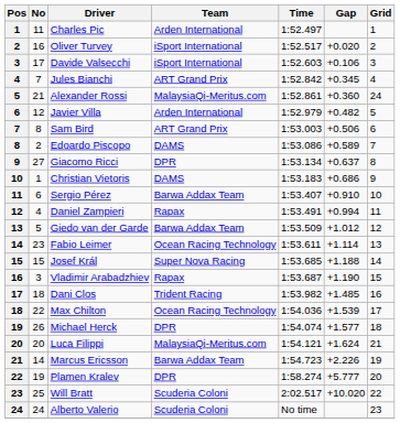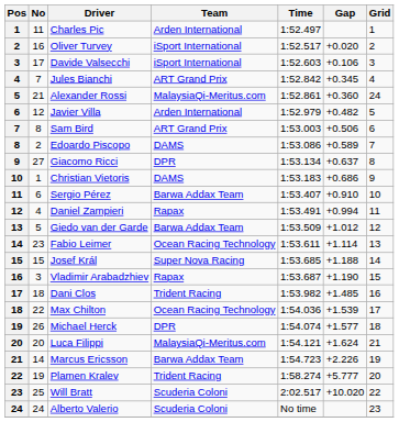 <table class="wikitable" style="font-size:85%">
 <tr>
 <th>Pos</th>
 <th>No</th>
 <th>Driver</th>
 <th>Team</th>
 <th>Time</th>
 <th>Gap</th>
 <th>Grid</th>
 </tr>
 <tr>
 <th>1</th>
 <td align="center">11</td>
 <td> <a href='#'>Charles Pic</a></td>
 <td><a href='#'>Arden International</a></td>
 <td>1:52.497</td>
 <td></td>
 <td>1</td>
 </tr>
 <tr>
 <th>2</th>
 <td align="center">16</td>
 <td> <a href='#'>Oliver Turvey</a></td>
 <td><a href='#'>iSport International</a></td>
 <td>1:52.517</td>
 <td>+0.020</td>
 <td>2</td>
 </tr>
 <tr>
 <th>3</th>
 <td align="center">17</td>
 <td> <a href='#'>Davide Valsecchi</a></td>
 <td><a href='#'>iSport International</a></td>
 <td>1:52.603</td>
 <td>+0.106</td>
 <td>3</td>
 </tr>
 <tr>
 <th>4</th>
 <td align="center">7</td>
 <td> <a href='#'>Jules Bianchi</a></td>
 <td><a href='#'>ART Grand Prix</a></td>
 <td>1:52.842</td>
 <td>+0.345</td>
 <td>4</td>
 </tr>
 <tr>
 <th>5</th>
 <td align="center">21</td>
 <td> <a href='#'>Alexander Rossi</a></td>
 <td><a href='#'>MalaysiaQi-Meritus.com</a></td>
 <td>1:52.861</td>
 <td>+0.360</td>
 <td>24</td>
 </tr>
 <tr>
 <th>6</th>
 <td align="center">12</td>
 <td> <a href='#'>Javier Villa</a></td>
 <td><a href='#'>Arden International</a></td>
 <td>1:52.979</td>
 <td>+0.482</td>
 <td>5</td>
 </tr>
 <tr>
 <th>7</th>
 <td align="center">8</td>
 <td> <a href='#'>Sam Bird</a></td>
 <td><a href='#'>ART Grand Prix</a></td>
 <td>1:53.003</td>
 <td>+0.506</td>
 <td>6</td>
 </tr>
 <tr>
 <th>8</th>
 <td align="center">2</td>
 <td> <a href='#'>Edoardo Piscopo</a></td>
 <td><a href='#'>DAMS</a></td>
 <td>1:53.086</td>
 <td>+0.589</td>
 <td>7</td>
 </tr>
 <tr>
 <th>9</th>
 <td align="center">27</td>
 <td> <a href='#'>Giacomo Ricci</a></td>
 <td><a href='#'>DPR</a></td>
 <td>1:53.134</td>
 <td>+0.637</td>
 <td>8</td>
 </tr>
 <tr>
 <th>10</th>
 <td align="center">1</td>
 <td> <a href='#'>Christian Vietoris</a></td>
 <td><a href='#'>DAMS</a></td>
 <td>1:53.183</td>
 <td>+0.686</td>
 <td>9</td>
 </tr>
 <tr>
 <th>11</th>
 <td align="center">6</td>
 <td> <a href='#'>Sergio Pérez</a></td>
 <td><a href='#'>Barwa Addax Team</a></td>
 <td>1:53.407</td>
 <td>+0.910</td>
 <td>10</td>
 </tr>
 <tr>
 <th>12</th>
 <td align="center">4</td>
 <td> <a href='#'>Daniel Zampieri</a></td>
 <td><a href='#'>Rapax</a></td>
 <td>1:53.491</td>
 <td>+0.994</td>
 <td>11</td>
 </tr>
 <tr>
 <th>13</th>
 <td align="center">5</td>
 <td> <a href='#'>Giedo van der Garde</a></td>
 <td><a href='#'>Barwa Addax Team</a></td>
 <td>1:53.509</td>
 <td>+1.012</td>
 <td>12</td>
 </tr>
 <tr>
 <th>14</th>
 <td align="center">23</td>
 <td> <a href='#'>Fabio Leimer</a></td>
 <td><a href='#'>Ocean Racing Technology</a></td>
 <td>1:53.611</td>
 <td>+1.114</td>
 <td>13</td>
 </tr>
 <tr>
 <th>15</th>
 <td align="center">15</td>
 <td> <a href='#'>Josef Král</a></td>
 <td><a href='#'>Super Nova Racing</a></td>
 <td>1:53.685</td>
 <td>+1.188</td>
 <td>14</td>
 </tr>
 <tr>
 <th>16</th>
 <td align="center">3</td>
 <td> <a href='#'>Vladimir Arabadzhiev</a></td>
 <td><a href='#'>Rapax</a></td>
 <td>1:53.687</td>
 <td>+1.190</td>
 <td>15</td>
 </tr>
 <tr>
 <th>17</th>
 <td align="center">18</td>
 <td> <a href='#'>Dani Clos</a></td>
 <td><a href='#'>Trident Racing</a></td>
 <td>1:53.982</td>
 <td>+1.485</td>
 <td>16</td>
 </tr>
 <tr>
 <th>18</th>
 <td align="center">22</td>
 <td> <a href='#'>Max Chilton</a></td>
 <td><a href='#'>Ocean Racing Technology</a></td>
 <td>1:54.036</td>
 <td>+1.539</td>
 <td>17</td>
 </tr>
 <tr>
 <th>19</th>
 <td align="center">26</td>
 <td> <a href='#'>Michael Herck</a></td>
 <td><a href='#'>DPR</a></td>
 <td>1:54.074</td>
 <td>+1.577</td>
 <td>18</td>
 </tr>
 <tr>
 <th>20</th>
 <td align="center">20</td>
 <td> <a href='#'>Luca Filippi</a></td>
 <td><a href='#'>MalaysiaQi-Meritus.com</a></td>
 <td>1:54.121</td>
 <td>+1.624</td>
 <td>21</td>
 </tr>
 <tr>
 <th>21</th>
 <td align="center">14</td>
 <td> <a href='#'>Marcus Ericsson</a></td>
 <td><a href='#'>Barwa Addax Team</a></td>
 <td>1:54.723</td>
 <td>+2.226</td>
 <td>19</td>
 </tr>
 <tr>
 <th>22</th>
 <td align="center">19</td>
 <td> <a href='#'>Plamen Kralev</a></td>
-<td><a href='#'>DPR</a></td>
+<td><a href='#'>Trident Racing</a></td>
 <td>1:58.274</td>
 <td>+5.777</td>
 <td>20</td>
 </tr>
 <tr>
 <th>23</th>
 <td align="center">25</td>
 <td> <a href='#'>Will Bratt</a></td>
 <td><a href='#'>Scuderia Coloni</a></td>
 <td>2:02.517</td>
 <td>+10.020</td>
 <td>22</td>
 </tr>
 <tr>
 <th>24</th>
 <td align="center">24</td>
 <td> <a href='#'>Alberto Valerio</a></td>
 <td><a href='#'>Scuderia Coloni</a></td>
 <td>No time</td>
 <td></td>
 <td>23</td>
 </tr>
 <tr>
 </tr>
 </table>
